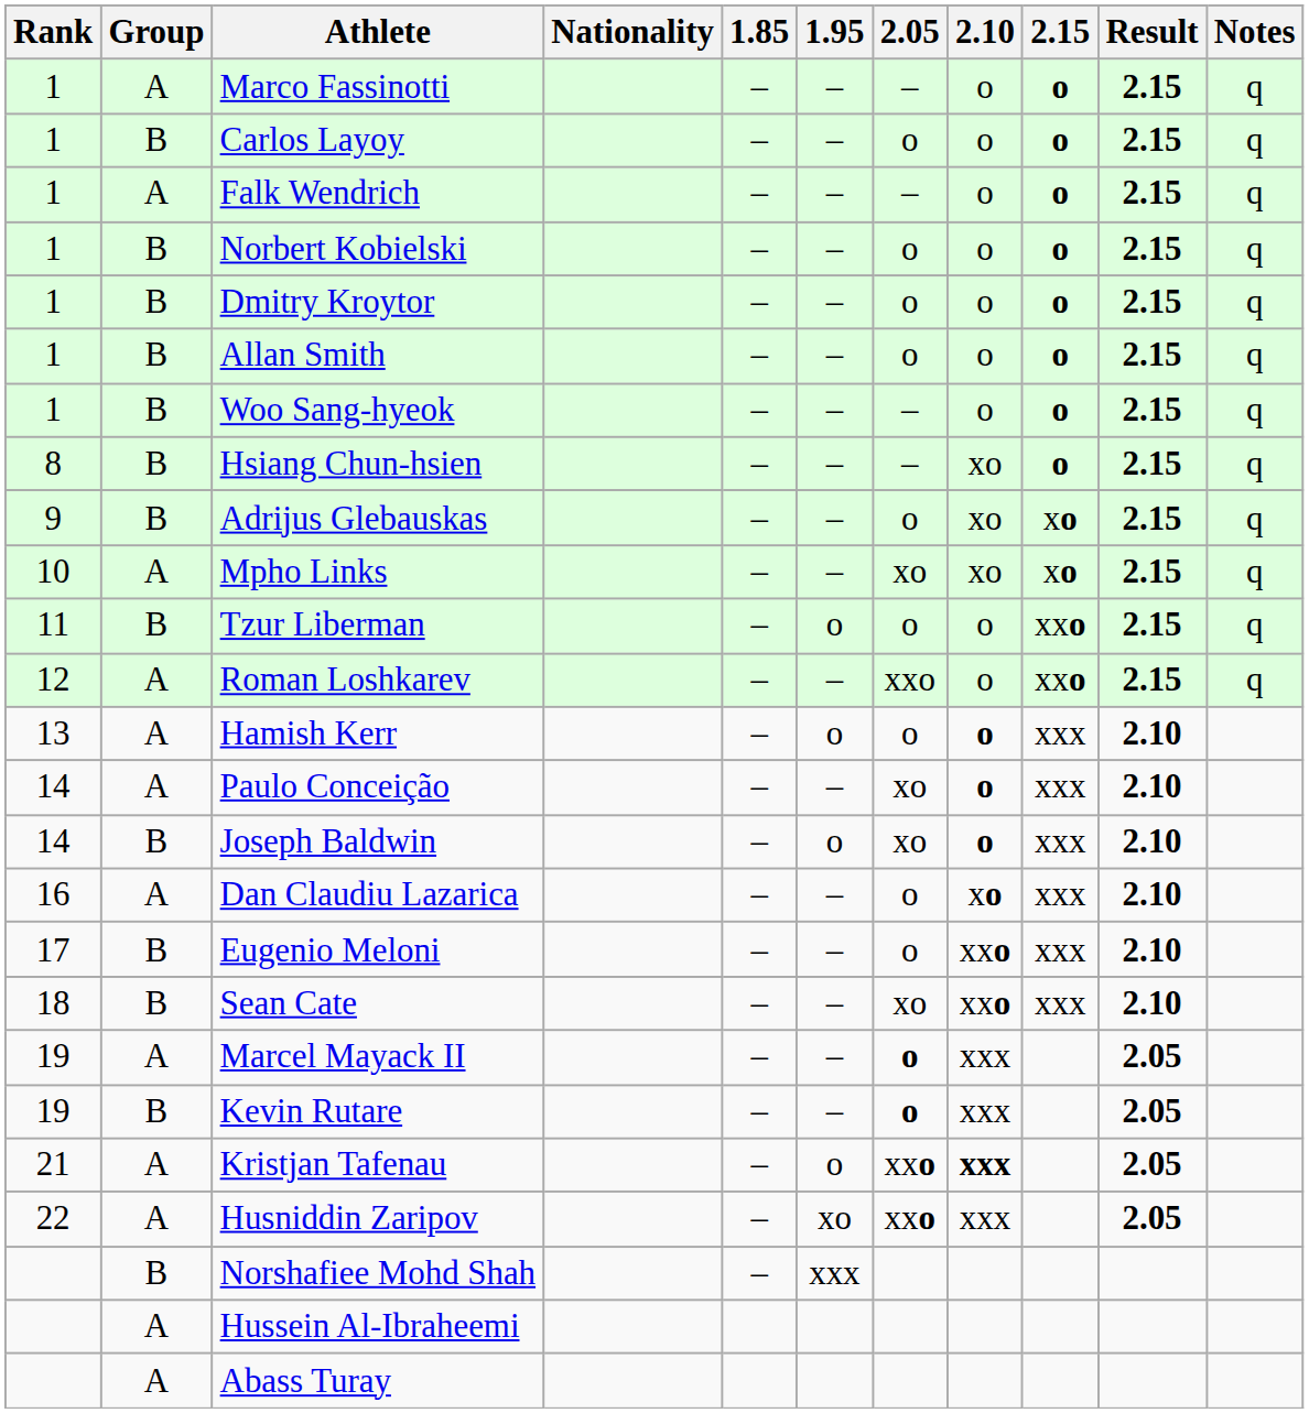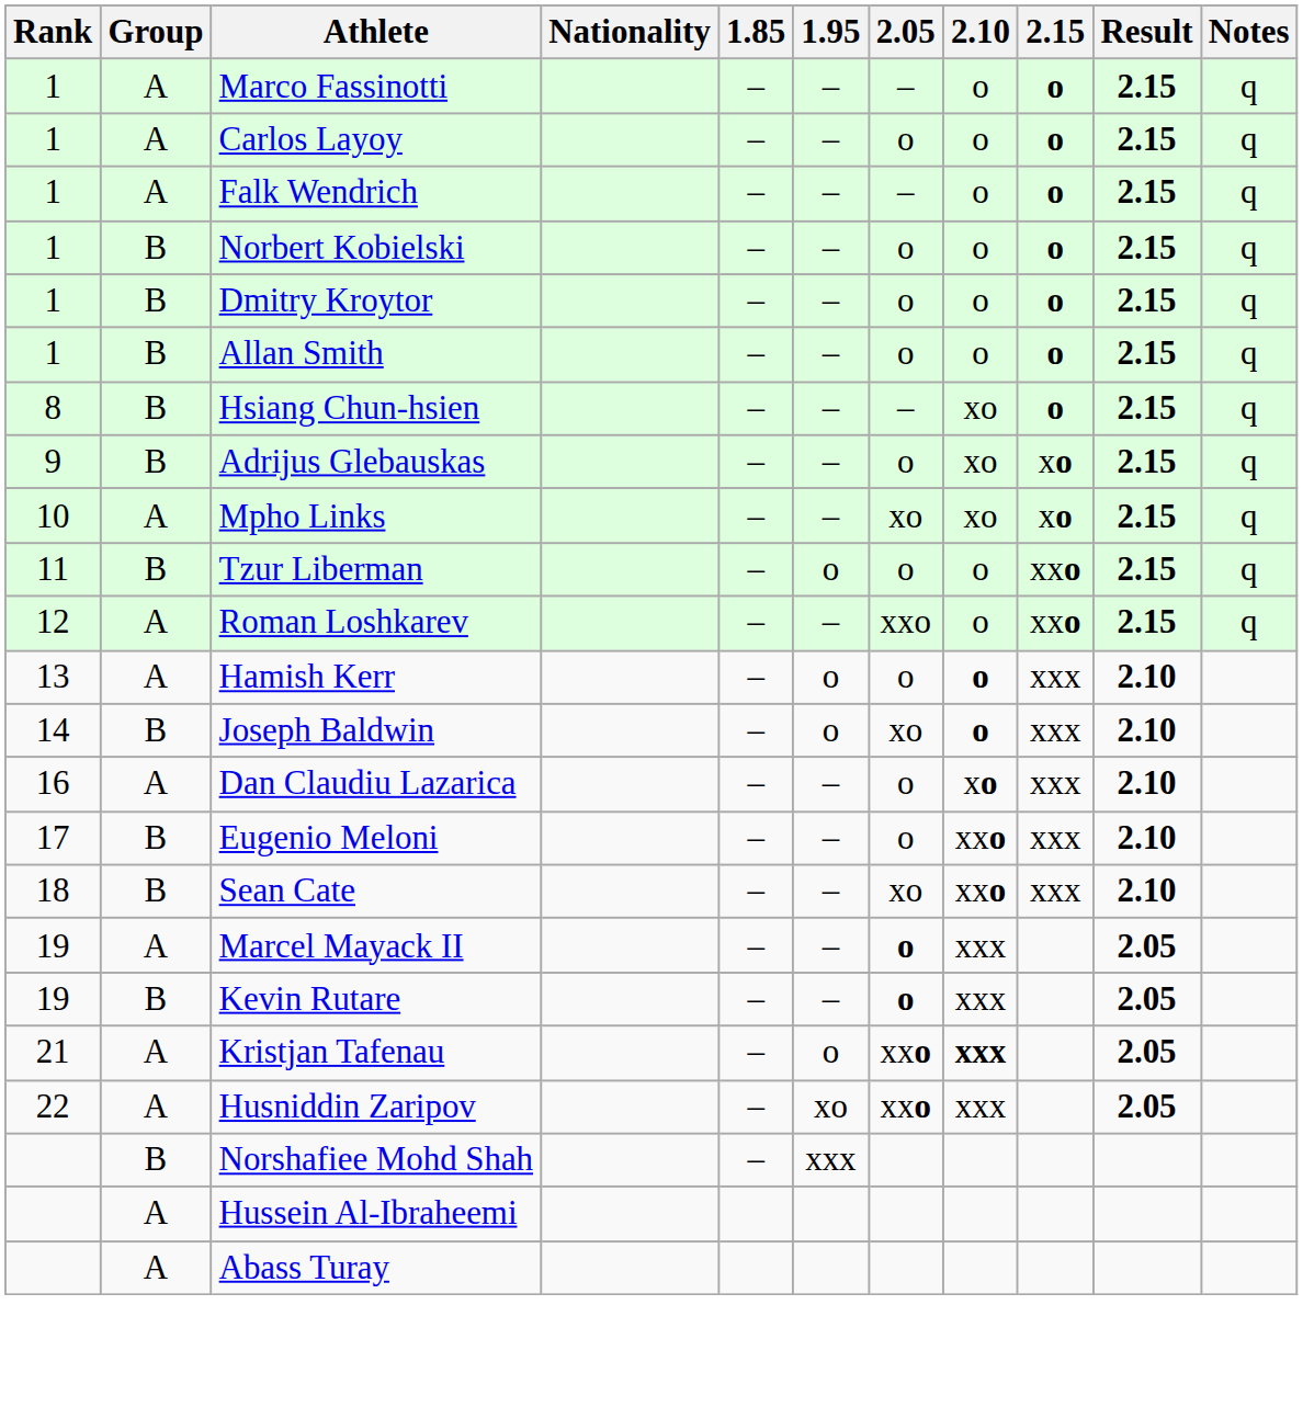 <table class="wikitable sortable" style="text-align:center">
 <tr>
 <th>Rank</th>
 <th>Group</th>
 <th>Athlete</th>
 <th>Nationality</th>
 <th>1.85</th>
 <th>1.95</th>
 <th>2.05</th>
 <th>2.10</th>
 <th>2.15</th>
 <th>Result</th>
 <th>Notes</th>
 </tr>
 <tr bgcolor=ddffdd>
 <td>1</td>
 <td>A</td>
 <td align="left"><a href='#'>Marco Fassinotti</a></td>
 <td align=left></td>
 <td>–</td>
 <td>–</td>
 <td>–</td>
 <td>o</td>
 <td><strong>o</strong></td>
 <td><strong>2.15</strong></td>
 <td>q</td>
 </tr>
 <tr bgcolor=ddffdd>
 <td>1</td>
-<td>B</td>
+<td>A</td>
 <td align="left"><a href='#'>Carlos Layoy</a></td>
 <td align=left></td>
 <td>–</td>
 <td>–</td>
 <td>o</td>
 <td>o</td>
 <td><strong>o</strong></td>
 <td><strong>2.15</strong></td>
 <td>q</td>
 </tr>
 <tr bgcolor=ddffdd>
 <td>1</td>
 <td>A</td>
 <td align="left"><a href='#'>Falk Wendrich</a></td>
 <td align=left></td>
 <td>–</td>
 <td>–</td>
 <td>–</td>
 <td>o</td>
 <td><strong>o</strong></td>
 <td><strong>2.15</strong></td>
 <td>q</td>
 </tr>
 <tr bgcolor=ddffdd>
 <td>1</td>
 <td>B</td>
 <td align="left"><a href='#'>Norbert Kobielski</a></td>
 <td align=left></td>
 <td>–</td>
 <td>–</td>
 <td>o</td>
 <td>o</td>
 <td><strong>o</strong></td>
 <td><strong>2.15</strong></td>
 <td>q</td>
 </tr>
 <tr bgcolor=ddffdd>
 <td>1</td>
 <td>B</td>
 <td align="left"><a href='#'>Dmitry Kroytor</a></td>
 <td align=left></td>
 <td>–</td>
 <td>–</td>
 <td>o</td>
 <td>o</td>
 <td><strong>o</strong></td>
 <td><strong>2.15</strong></td>
 <td>q</td>
 </tr>
 <tr bgcolor=ddffdd>
 <td>1</td>
 <td>B</td>
 <td align="left"><a href='#'>Allan Smith</a></td>
 <td align=left></td>
 <td>–</td>
 <td>–</td>
 <td>o</td>
-<td>o</td>
-<td><strong>o</strong></td>
-<td><strong>2.15</strong></td>
-<td>q</td>
-</tr>
-<tr bgcolor=ddffdd>
-<td>1</td>
-<td>B</td>
-<td align="left"><a href='#'>Woo Sang-hyeok</a></td>
-<td align=left></td>
-<td>–</td>
-<td>–</td>
-<td>–</td>
 <td>o</td>
 <td><strong>o</strong></td>
 <td><strong>2.15</strong></td>
 <td>q</td>
 </tr>
 <tr bgcolor=ddffdd>
 <td>8</td>
 <td>B</td>
 <td align="left"><a href='#'>Hsiang Chun-hsien</a></td>
 <td align=left></td>
 <td>–</td>
 <td>–</td>
 <td>–</td>
 <td>xo</td>
 <td><strong>o</strong></td>
 <td><strong>2.15</strong></td>
 <td>q</td>
 </tr>
 <tr bgcolor=ddffdd>
 <td>9</td>
 <td>B</td>
 <td align="left"><a href='#'>Adrijus Glebauskas</a></td>
 <td align=left></td>
 <td>–</td>
 <td>–</td>
 <td>o</td>
 <td>xo</td>
 <td>x<strong>o</strong></td>
 <td><strong>2.15</strong></td>
 <td>q</td>
 </tr>
 <tr bgcolor=ddffdd>
 <td>10</td>
 <td>A</td>
 <td align="left"><a href='#'>Mpho Links</a></td>
 <td align=left></td>
 <td>–</td>
 <td>–</td>
 <td>xo</td>
 <td>xo</td>
 <td>x<strong>o</strong></td>
 <td><strong>2.15</strong></td>
 <td>q</td>
 </tr>
 <tr bgcolor=ddffdd>
 <td>11</td>
 <td>B</td>
 <td align="left"><a href='#'>Tzur Liberman</a></td>
 <td align=left></td>
 <td>–</td>
 <td>o</td>
 <td>o</td>
 <td>o</td>
 <td>xx<strong>o</strong></td>
 <td><strong>2.15</strong></td>
 <td>q</td>
 </tr>
 <tr bgcolor=ddffdd>
 <td>12</td>
 <td>A</td>
 <td align="left"><a href='#'>Roman Loshkarev</a></td>
 <td align=left></td>
 <td>–</td>
 <td>–</td>
 <td>xxo</td>
 <td>o</td>
 <td>xx<strong>o</strong></td>
 <td><strong>2.15</strong></td>
 <td>q</td>
 </tr>
 <tr>
 <td>13</td>
 <td>A</td>
 <td align="left"><a href='#'>Hamish Kerr</a></td>
 <td align=left></td>
 <td>–</td>
 <td>o</td>
 <td>o</td>
-<td><strong>o</strong></td>
-<td>xxx</td>
-<td><strong>2.10</strong></td>
-<td></td>
-</tr>
-<tr>
-<td>14</td>
-<td>A</td>
-<td align="left"><a href='#'>Paulo Conceição</a></td>
-<td align=left></td>
-<td>–</td>
-<td>–</td>
-<td>xo</td>
 <td><strong>o</strong></td>
 <td>xxx</td>
 <td><strong>2.10</strong></td>
 <td></td>
 </tr>
 <tr>
 <td>14</td>
 <td>B</td>
 <td align="left"><a href='#'>Joseph Baldwin</a></td>
 <td align=left></td>
 <td>–</td>
 <td>o</td>
 <td>xo</td>
 <td><strong>o</strong></td>
 <td>xxx</td>
 <td><strong>2.10</strong></td>
 <td></td>
 </tr>
 <tr>
 <td>16</td>
 <td>A</td>
 <td align="left"><a href='#'>Dan Claudiu Lazarica</a></td>
 <td align=left></td>
 <td>–</td>
 <td>–</td>
 <td>o</td>
 <td>x<strong>o</strong></td>
 <td>xxx</td>
 <td><strong>2.10</strong></td>
 <td></td>
 </tr>
 <tr>
 <td>17</td>
 <td>B</td>
 <td align="left"><a href='#'>Eugenio Meloni</a></td>
 <td align=left></td>
 <td>–</td>
 <td>–</td>
 <td>o</td>
 <td>xx<strong>o</strong></td>
 <td>xxx</td>
 <td><strong>2.10</strong></td>
 <td></td>
 </tr>
 <tr>
 <td>18</td>
 <td>B</td>
 <td align="left"><a href='#'>Sean Cate</a></td>
 <td align=left></td>
 <td>–</td>
 <td>–</td>
 <td>xo</td>
 <td>xx<strong>o</strong></td>
 <td>xxx</td>
 <td><strong>2.10</strong></td>
 <td></td>
 </tr>
 <tr>
 <td>19</td>
 <td>A</td>
 <td align="left"><a href='#'>Marcel Mayack II</a></td>
 <td align=left></td>
 <td>–</td>
 <td>–</td>
 <td><strong>o</strong></td>
 <td>xxx</td>
 <td></td>
 <td><strong>2.05</strong></td>
 <td></td>
 </tr>
 <tr>
 <td>19</td>
 <td>B</td>
 <td align="left"><a href='#'>Kevin Rutare</a></td>
 <td align=left></td>
 <td>–</td>
 <td>–</td>
 <td><strong>o</strong></td>
 <td>xxx</td>
 <td></td>
 <td><strong>2.05</strong></td>
 <td></td>
 </tr>
 <tr>
 <td>21</td>
 <td>A</td>
 <td align="left"><a href='#'>Kristjan Tafenau</a></td>
 <td align=left></td>
 <td>–</td>
 <td>o</td>
 <td>xx<strong>o</strong></td>
 <td><strong>xxx</strong></td>
 <td></td>
 <td><strong>2.05</strong></td>
 <td></td>
 </tr>
 <tr>
 <td>22</td>
 <td>A</td>
 <td align="left"><a href='#'>Husniddin Zaripov</a></td>
 <td align=left></td>
 <td>–</td>
 <td>xo</td>
 <td>xx<strong>o</strong></td>
 <td>xxx</td>
 <td></td>
 <td><strong>2.05</strong></td>
 <td></td>
 </tr>
 <tr>
 <td></td>
 <td>B</td>
 <td align="left"><a href='#'>Norshafiee Mohd Shah</a></td>
 <td align=left></td>
 <td>–</td>
 <td>xxx</td>
 <td></td>
 <td></td>
 <td></td>
 <td><strong></strong></td>
 <td></td>
 </tr>
 <tr>
 <td></td>
 <td>A</td>
 <td align="left"><a href='#'>Hussein Al-Ibraheemi</a></td>
 <td align=left></td>
 <td></td>
 <td></td>
 <td></td>
 <td></td>
 <td></td>
 <td><strong></strong></td>
 <td></td>
 </tr>
 <tr>
 <td></td>
 <td>A</td>
 <td align="left"><a href='#'>Abass Turay</a></td>
 <td align=left></td>
 <td></td>
 <td></td>
 <td></td>
 <td></td>
 <td></td>
 <td><strong></strong></td>
 <td></td>
 </tr>
 </table>
